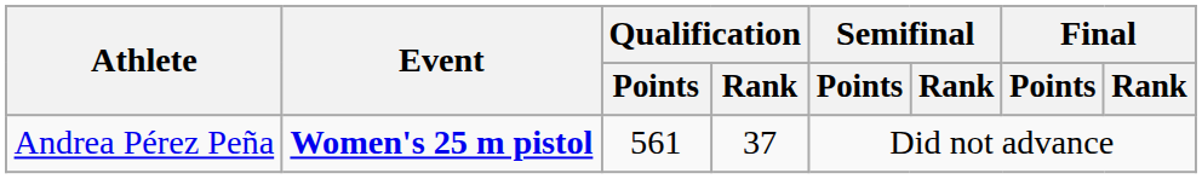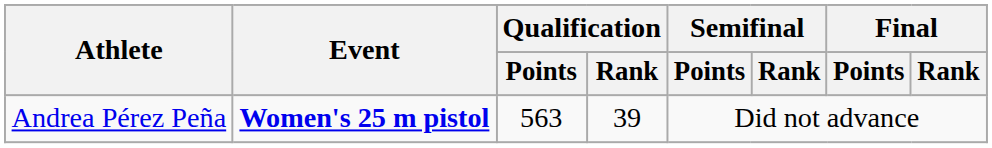 <table class="wikitable" style="font-size:90%">
 <tr>
 <th rowspan="2">Athlete</th>
 <th rowspan="2">Event</th>
 <th colspan=2>Qualification</th>
 <th colspan=2>Semifinal</th>
 <th colspan=2>Final</th>
 </tr>
 <tr style="font-size:95%">
 <th>Points</th>
 <th>Rank</th>
 <th>Points</th>
 <th>Rank</th>
 <th>Points</th>
 <th>Rank</th>
 </tr>
 <tr align=center>
 <td align=left><a href='#'>Andrea Pérez Peña</a></td>
 <td align=left><strong><a href='#'>Women's 25 m pistol</a></strong></td>
-<td>561</td>
-<td>37</td>
+<td>563</td>
+<td>39</td>
 <td colspan=4>Did not advance</td>
 </tr>
 </table>
